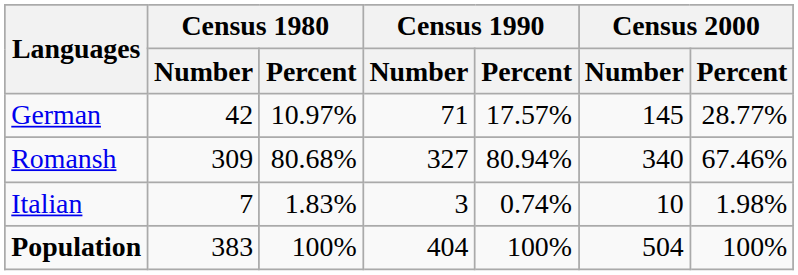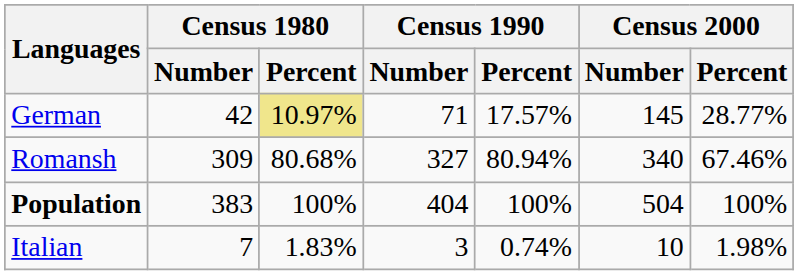 <table class="wikitable">
 <tr ---->
 <th rowspan="2">Languages</th>
 <th colspan="2">Census 1980</th>
 <th colspan="2">Census 1990</th>
 <th colspan="2">Census 2000</th>
 </tr>
 <tr ---->
 <th>Number</th>
 <th>Percent</th>
 <th>Number</th>
 <th>Percent</th>
 <th>Number</th>
 <th>Percent</th>
 </tr>
 <tr ---->
 <td><a href='#'>German</a></td>
 <td align=right>42</td>
-<td align=right>10.97%</td>
+<td align=right style="background: khaki;">10.97%</td>
 <td align=right>71</td>
 <td align=right>17.57%</td>
 <td align=right>145</td>
 <td align=right>28.77%</td>
 </tr>
 <tr ---->
 <td><a href='#'>Romansh</a></td>
 <td align=right>309</td>
 <td align=right>80.68%</td>
 <td align=right>327</td>
 <td align=right>80.94%</td>
 <td align=right>340</td>
 <td align=right>67.46%</td>
 </tr>
 <tr ---->
+<td><strong>Population</strong></td>
+<td align=right>383</td>
+<td align=right>100%</td>
+<td align=right>404</td>
+<td align=right>100%</td>
+<td align=right>504</td>
+<td align=right>100%</td>
+</tr>
+<tr ---->
 <td><a href='#'>Italian</a></td>
 <td align=right>7</td>
 <td align=right>1.83%</td>
 <td align=right>3</td>
 <td align=right>0.74%</td>
 <td align=right>10</td>
 <td align=right>1.98%</td>
 </tr>
-<tr ---->
-<td><strong>Population</strong></td>
-<td align=right>383</td>
-<td align=right>100%</td>
-<td align=right>404</td>
-<td align=right>100%</td>
-<td align=right>504</td>
-<td align=right>100%</td>
-</tr>
 </table>
